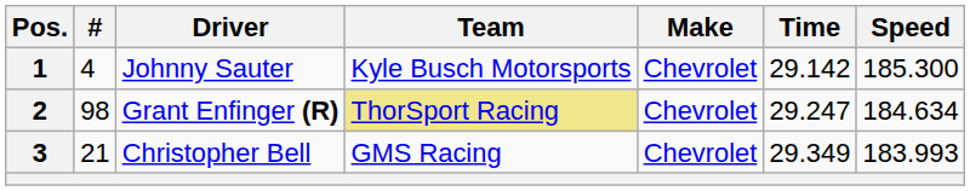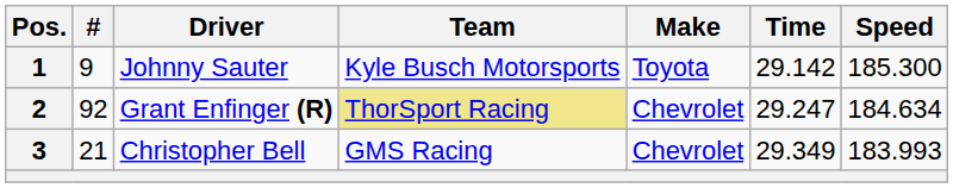 <table class="wikitable" style="font-size:95%">
 <tr>
 <th>Pos.</th>
 <th>#</th>
 <th>Driver</th>
 <th>Team</th>
 <th>Make</th>
 <th>Time</th>
 <th>Speed</th>
 </tr>
 <tr>
 <th>1</th>
-<td>4</td>
+<td>9</td>
 <td><a href='#'>Johnny Sauter</a></td>
 <td><a href='#'>Kyle Busch Motorsports</a></td>
-<td><a href='#'>Chevrolet</a></td>
+<td><a href='#'>Toyota</a></td>
 <td>29.142</td>
 <td>185.300</td>
 </tr>
 <tr>
 <th>2</th>
-<td>98</td>
+<td>92</td>
 <td><a href='#'>Grant Enfinger</a> <strong>(R)</strong></td>
 <td style="background: khaki;"><a href='#'>ThorSport Racing</a></td>
 <td><a href='#'>Chevrolet</a></td>
 <td>29.247</td>
 <td>184.634</td>
 </tr>
 <tr>
 <th>3</th>
 <td>21</td>
 <td><a href='#'>Christopher Bell</a></td>
 <td><a href='#'>GMS Racing</a></td>
 <td><a href='#'>Chevrolet</a></td>
 <td>29.349</td>
 <td>183.993</td>
 </tr>
 <tr>
 <th colspan="7"></th>
 </tr>
 </table>
